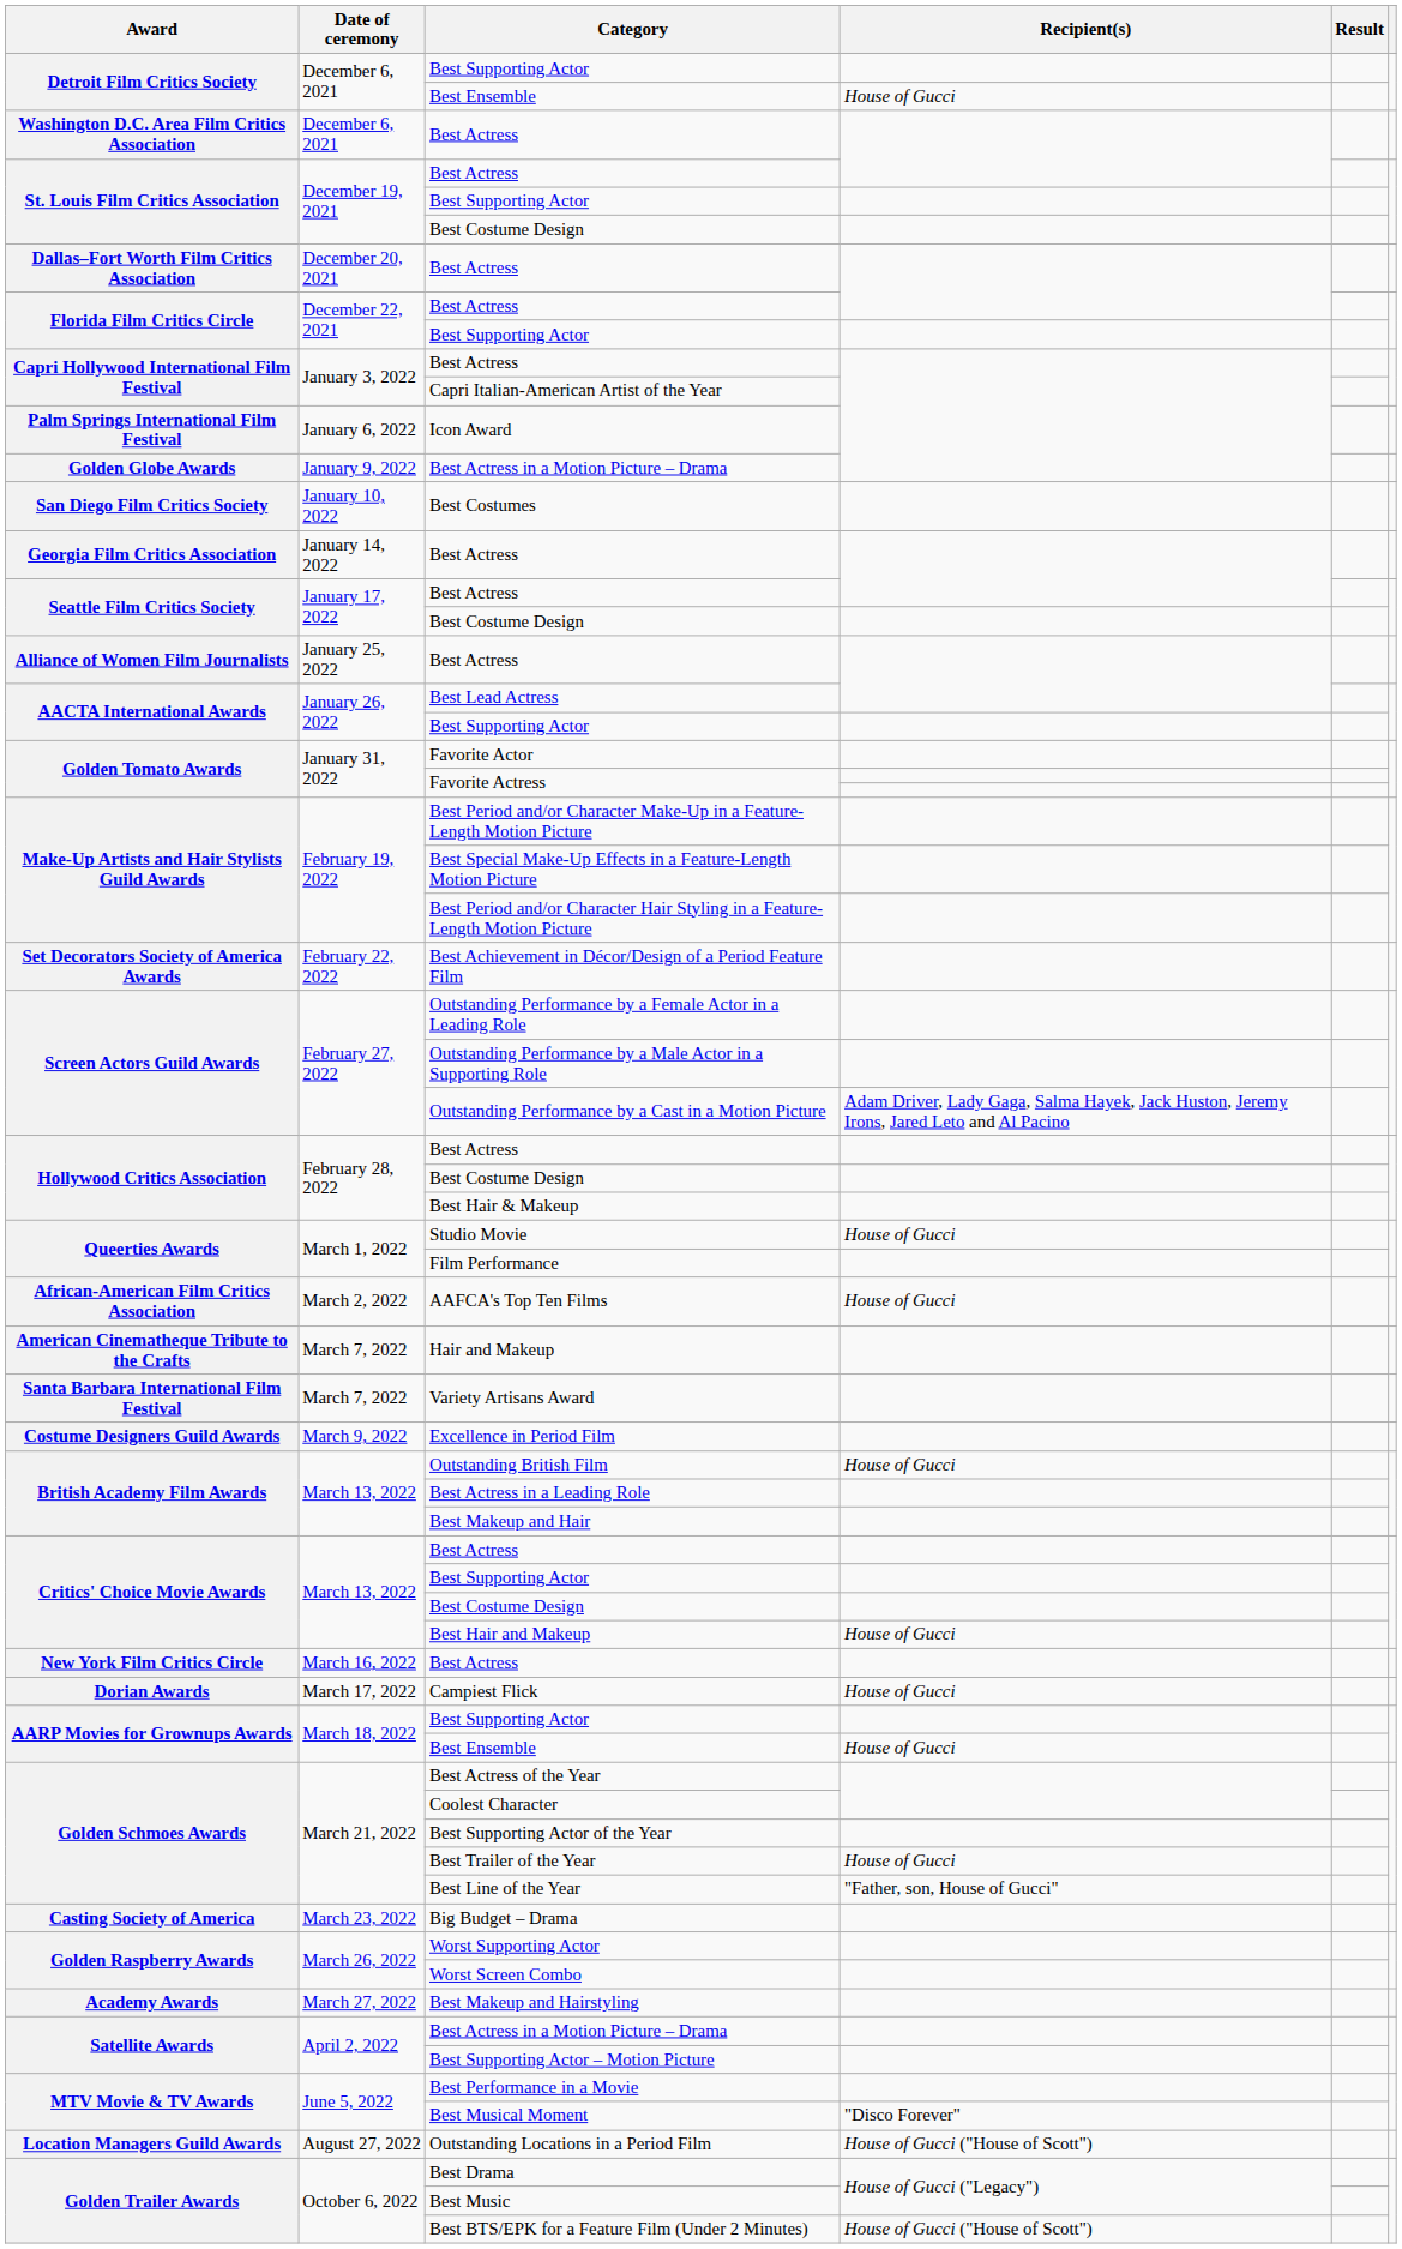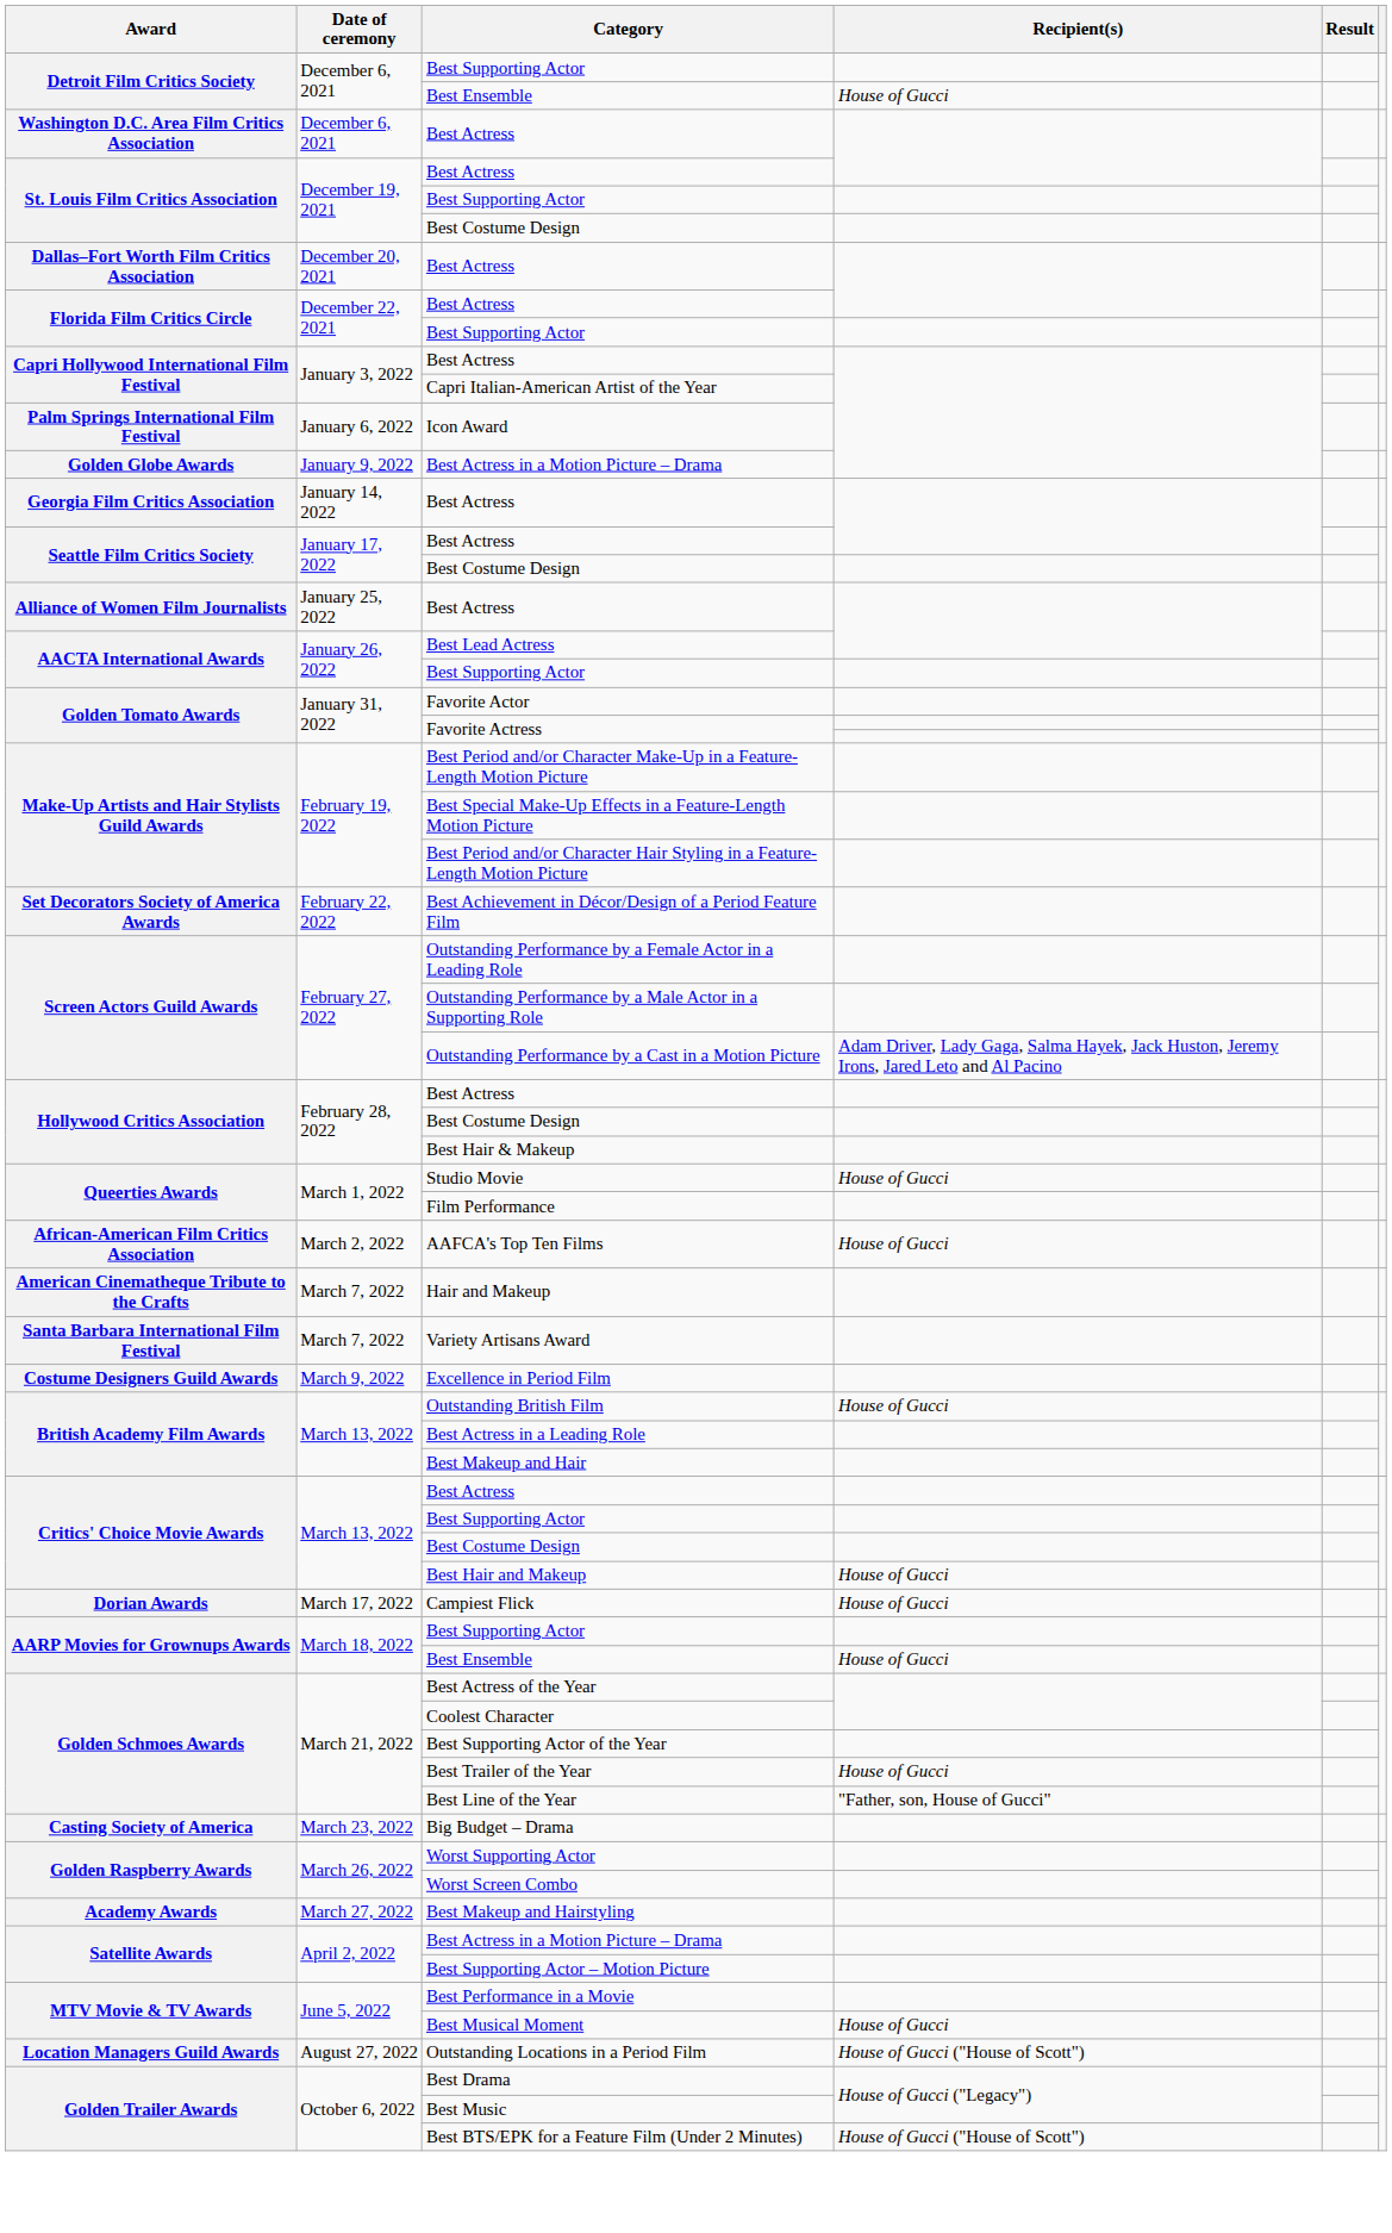 <table class="wikitable plainrowheaders sortable">
 <tr>
 <th scope="col">Award</th>
 <th scope="col">Date of ceremony</th>
 <th scope="col">Category</th>
 <th scope="col">Recipient(s)</th>
 <th scope="col">Result</th>
 <th scope="col" class="unsortable"></th>
 </tr>
 <tr>
 <th scope="row" rowspan=2><a href='#'>Detroit Film Critics Society</a></th>
 <td rowspan="2">December 6, 2021</td>
 <td><a href='#'>Best Supporting Actor</a></td>
 <td></td>
 <td></td>
 <td style="text-align:center;" rowspan="2"></td>
 </tr>
 <tr>
 <td><a href='#'>Best Ensemble</a></td>
 <td><em>House of Gucci</em></td>
 <td></td>
 </tr>
 <tr>
 <th scope="row"><a href='#'>Washington D.C. Area Film Critics Association</a></th>
 <td><a href='#'>December 6, 2021</a></td>
 <td><a href='#'>Best Actress</a></td>
 <td rowspan="2"></td>
 <td></td>
 <td style="text-align:center;"></td>
 </tr>
 <tr>
 <th scope="row" rowspan="3"><a href='#'>St. Louis Film Critics Association</a></th>
 <td rowspan="3"><a href='#'>December 19, 2021</a></td>
 <td><a href='#'>Best Actress</a></td>
 <td></td>
 <td style="text-align:center;" rowspan="3"></td>
 </tr>
 <tr>
 <td><a href='#'>Best Supporting Actor</a></td>
 <td></td>
 <td></td>
 </tr>
 <tr>
 <td>Best Costume Design</td>
 <td></td>
 <td></td>
 </tr>
 <tr>
 <th scope="row"><a href='#'>Dallas–Fort Worth Film Critics Association</a></th>
 <td><a href='#'>December 20, 2021</a></td>
 <td><a href='#'>Best Actress</a></td>
 <td rowspan="2"></td>
 <td></td>
 <td style="text-align:center;"></td>
 </tr>
 <tr>
 <th scope="row" rowspan="2"><a href='#'>Florida Film Critics Circle</a></th>
 <td rowspan="2"><a href='#'>December 22, 2021</a></td>
 <td><a href='#'>Best Actress</a></td>
 <td></td>
 <td style="text-align:center;" rowspan="2"></td>
 </tr>
 <tr>
 <td><a href='#'>Best Supporting Actor</a></td>
 <td></td>
 <td></td>
 </tr>
 <tr>
 <th scope="row" rowspan="2"><a href='#'>Capri Hollywood International Film Festival</a></th>
 <td rowspan="2">January 3, 2022</td>
 <td>Best Actress</td>
 <td rowspan="4"></td>
 <td></td>
 <td style="text-align:center;" rowspan="2"></td>
 </tr>
 <tr>
 <td>Capri Italian-American Artist of the Year</td>
 <td></td>
 </tr>
 <tr>
 <th scope="row"><a href='#'>Palm Springs International Film Festival</a></th>
 <td>January 6, 2022</td>
 <td>Icon Award</td>
 <td></td>
 <td style="text-align:center;"></td>
 </tr>
 <tr>
 <th scope="row"><a href='#'>Golden Globe Awards</a></th>
 <td><a href='#'>January 9, 2022</a></td>
 <td><a href='#'>Best Actress in a Motion Picture – Drama</a></td>
-<td></td>
-<td style="text-align:center;"></td>
-</tr>
-<tr>
-<th scope="row"><a href='#'>San Diego Film Critics Society</a></th>
-<td><a href='#'>January 10, 2022</a></td>
-<td>Best Costumes</td>
-<td></td>
 <td></td>
 <td style="text-align:center;"></td>
 </tr>
 <tr>
 <th scope="row"><a href='#'>Georgia Film Critics Association</a></th>
 <td>January 14, 2022</td>
 <td>Best Actress</td>
 <td rowspan="2"></td>
 <td></td>
 <td style="text-align:center;"></td>
 </tr>
 <tr>
 <th scope="row" rowspan="2"><a href='#'>Seattle Film Critics Society</a></th>
 <td rowspan="2"><a href='#'>January 17, 2022</a></td>
 <td>Best Actress</td>
 <td></td>
 <td style="text-align:center;" rowspan="2"></td>
 </tr>
 <tr>
 <td>Best Costume Design</td>
 <td></td>
 <td></td>
 </tr>
 <tr>
 <th scope="row"><a href='#'>Alliance of Women Film Journalists</a></th>
 <td>January 25, 2022</td>
 <td>Best Actress</td>
 <td rowspan="2"></td>
 <td></td>
 <td style="text-align:center;"></td>
 </tr>
 <tr>
 <th scope="row" rowspan="2"><a href='#'>AACTA International Awards</a></th>
 <td rowspan="2"><a href='#'>January 26, 2022</a></td>
 <td><a href='#'>Best Lead Actress</a></td>
 <td></td>
 <td style="text-align:center;" rowspan="2"></td>
 </tr>
 <tr>
 <td><a href='#'>Best Supporting Actor</a></td>
 <td></td>
 <td></td>
 </tr>
 <tr>
 <th scope="row" rowspan="3"><a href='#'>Golden Tomato Awards</a></th>
 <td rowspan="3">January 31, 2022</td>
 <td>Favorite Actor</td>
 <td></td>
 <td></td>
 <td style="text-align:center;" rowspan="3"></td>
 </tr>
 <tr>
 <td rowspan="2">Favorite Actress</td>
 <td></td>
 <td></td>
 </tr>
 <tr>
 <td></td>
 <td></td>
 </tr>
 <tr>
 <th scope="row" rowspan="3"><a href='#'>Make-Up Artists and Hair Stylists Guild Awards</a></th>
 <td rowspan="3"><a href='#'>February 19, 2022</a></td>
 <td><a href='#'>Best Period and/or Character Make-Up in a Feature-Length Motion Picture</a></td>
 <td></td>
 <td></td>
 <td style="text-align:center;" rowspan="3"></td>
 </tr>
 <tr>
 <td><a href='#'>Best Special Make-Up Effects in a Feature-Length Motion Picture</a></td>
 <td></td>
 <td></td>
 </tr>
 <tr>
 <td><a href='#'>Best Period and/or Character Hair Styling in a Feature-Length Motion Picture</a></td>
 <td></td>
 <td></td>
 </tr>
 <tr>
 <th scope="row"><a href='#'>Set Decorators Society of America Awards</a></th>
 <td><a href='#'>February 22, 2022</a></td>
 <td><a href='#'>Best Achievement in Décor/Design of a Period Feature Film</a></td>
 <td></td>
 <td></td>
 <td style="text-align:center;"></td>
 </tr>
 <tr>
 <th scope="row" rowspan="3"><a href='#'>Screen Actors Guild Awards</a></th>
 <td rowspan="3"><a href='#'>February 27, 2022</a></td>
 <td><a href='#'>Outstanding Performance by a Female Actor in a Leading Role</a></td>
 <td></td>
 <td></td>
 <td style="text-align:center;" rowspan="3"></td>
 </tr>
 <tr>
 <td><a href='#'>Outstanding Performance by a Male Actor in a Supporting Role</a></td>
 <td></td>
 <td></td>
 </tr>
 <tr>
 <td><a href='#'>Outstanding Performance by a Cast in a Motion Picture</a></td>
 <td><a href='#'>Adam Driver</a>, <a href='#'>Lady Gaga</a>, <a href='#'>Salma Hayek</a>, <a href='#'>Jack Huston</a>, <a href='#'>Jeremy Irons</a>, <a href='#'>Jared Leto</a> and <a href='#'>Al Pacino</a></td>
 <td></td>
 </tr>
 <tr>
 <th scope="row" rowspan="3"><a href='#'>Hollywood Critics Association</a></th>
 <td rowspan="3">February 28, 2022</td>
 <td>Best Actress</td>
 <td></td>
 <td></td>
 <td style="text-align:center;" rowspan="3"></td>
 </tr>
 <tr>
 <td>Best Costume Design</td>
 <td></td>
 <td></td>
 </tr>
 <tr>
 <td>Best Hair & Makeup</td>
 <td></td>
 <td></td>
 </tr>
 <tr>
 <th scope="row" rowspan="2"><a href='#'>Queerties Awards</a></th>
 <td rowspan="2">March 1, 2022</td>
 <td>Studio Movie</td>
 <td><em>House of Gucci</em></td>
 <td></td>
 <td style="text-align:center;" rowspan="2"></td>
 </tr>
 <tr>
 <td>Film Performance</td>
 <td></td>
 <td></td>
 </tr>
 <tr>
 <th scope="row"><a href='#'>African-American Film Critics Association</a></th>
 <td>March 2, 2022</td>
 <td>AAFCA's Top Ten Films</td>
 <td><em>House of Gucci</em></td>
 <td></td>
 <td style="text-align:center;"></td>
 </tr>
 <tr>
 <th scope="row"><a href='#'>American Cinematheque Tribute to the Crafts</a></th>
 <td>March 7, 2022</td>
 <td>Hair and Makeup</td>
 <td></td>
 <td></td>
 <td style="text-align:center;"></td>
 </tr>
 <tr>
 <th scope="row"><a href='#'>Santa Barbara International Film Festival</a></th>
 <td>March 7, 2022</td>
 <td>Variety Artisans Award</td>
 <td></td>
 <td></td>
 <td style="text-align:center;"></td>
 </tr>
 <tr>
 <th scope="row"><a href='#'>Costume Designers Guild Awards</a></th>
 <td><a href='#'>March 9, 2022</a></td>
 <td><a href='#'>Excellence in Period Film</a></td>
 <td></td>
 <td></td>
 <td style="text-align:center;"></td>
 </tr>
 <tr>
 <th scope="row" rowspan="3"><a href='#'>British Academy Film Awards</a></th>
 <td rowspan="3"><a href='#'>March 13, 2022</a></td>
 <td><a href='#'>Outstanding British Film</a></td>
 <td><em>House of Gucci</em></td>
 <td></td>
 <td style="text-align:center;" rowspan="3"></td>
 </tr>
 <tr>
 <td><a href='#'>Best Actress in a Leading Role</a></td>
 <td></td>
 <td></td>
 </tr>
 <tr>
 <td><a href='#'>Best Makeup and Hair</a></td>
 <td></td>
 <td></td>
 </tr>
 <tr>
 <th scope="row" rowspan="4"><a href='#'>Critics' Choice Movie Awards</a></th>
 <td rowspan="4"><a href='#'>March 13, 2022</a></td>
 <td><a href='#'>Best Actress</a></td>
 <td></td>
 <td></td>
 <td style="text-align:center;" rowspan="4"></td>
 </tr>
 <tr>
 <td><a href='#'>Best Supporting Actor</a></td>
 <td></td>
 <td></td>
 </tr>
 <tr>
 <td><a href='#'>Best Costume Design</a></td>
 <td></td>
 <td></td>
 </tr>
 <tr>
 <td><a href='#'>Best Hair and Makeup</a></td>
 <td><em>House of Gucci</em></td>
 <td></td>
 </tr>
 <tr>
-<th scope="row"><a href='#'>New York Film Critics Circle</a></th>
-<td><a href='#'>March 16, 2022</a></td>
-<td><a href='#'>Best Actress</a></td>
-<td></td>
-<td></td>
-<td style="text-align:center;"></td>
-</tr>
-<tr>
 <th scope="row"><a href='#'>Dorian Awards</a></th>
 <td>March 17, 2022</td>
 <td>Campiest Flick</td>
 <td><em>House of Gucci</em></td>
 <td></td>
 <td style="text-align:center;"></td>
 </tr>
 <tr>
 <th scope="row" rowspan="2"><a href='#'>AARP Movies for Grownups Awards</a></th>
 <td rowspan="2"><a href='#'>March 18, 2022</a></td>
 <td><a href='#'>Best Supporting Actor</a></td>
 <td></td>
 <td></td>
 <td style="text-align:center;" rowspan="2"></td>
 </tr>
 <tr>
 <td><a href='#'>Best Ensemble</a></td>
 <td><em>House of Gucci</em></td>
 <td></td>
 </tr>
 <tr>
 <th scope="row" rowspan="5"><a href='#'>Golden Schmoes Awards</a></th>
 <td rowspan="5">March 21, 2022</td>
 <td>Best Actress of the Year</td>
 <td rowspan="2"></td>
 <td></td>
 <td style="text-align:center;" rowspan="5"></td>
 </tr>
 <tr>
 <td>Coolest Character</td>
 <td></td>
 </tr>
 <tr>
 <td>Best Supporting Actor of the Year</td>
 <td></td>
 <td></td>
 </tr>
 <tr>
 <td>Best Trailer of the Year</td>
 <td><em>House of Gucci</em></td>
 <td></td>
 </tr>
 <tr>
 <td>Best Line of the Year</td>
 <td>"Father, son, House of Gucci"</td>
 <td></td>
 </tr>
 <tr>
 <th scope="row"><a href='#'>Casting Society of America</a></th>
 <td><a href='#'>March 23, 2022</a></td>
 <td>Big Budget – Drama</td>
 <td></td>
 <td></td>
 <td style="text-align:center;"></td>
 </tr>
 <tr>
 <th scope="row" rowspan="2"><a href='#'>Golden Raspberry Awards</a></th>
 <td rowspan="2"><a href='#'>March 26, 2022</a></td>
 <td><a href='#'>Worst Supporting Actor</a></td>
 <td></td>
 <td></td>
 <td style="text-align:center;" rowspan="2"></td>
 </tr>
 <tr>
 <td><a href='#'>Worst Screen Combo</a></td>
 <td></td>
 <td></td>
 </tr>
 <tr>
 <th scope="row"><a href='#'>Academy Awards</a></th>
 <td><a href='#'>March 27, 2022</a></td>
 <td><a href='#'>Best Makeup and Hairstyling</a></td>
 <td></td>
 <td></td>
 <td style="text-align:center;"></td>
 </tr>
 <tr>
 <th scope="row" rowspan="2"><a href='#'>Satellite Awards</a></th>
 <td rowspan="2"><a href='#'>April 2, 2022</a></td>
 <td><a href='#'>Best Actress in a Motion Picture – Drama</a></td>
 <td></td>
 <td></td>
 <td style="text-align:center;" rowspan="2"></td>
 </tr>
 <tr>
 <td><a href='#'>Best Supporting Actor – Motion Picture</a></td>
 <td></td>
 <td></td>
 </tr>
 <tr>
 <th scope="row" rowspan="2"><a href='#'>MTV Movie & TV Awards</a></th>
 <td rowspan="2"><a href='#'>June 5, 2022</a></td>
 <td><a href='#'>Best Performance in a Movie</a></td>
 <td></td>
 <td></td>
 <td style="text-align:center;" rowspan="2"></td>
 </tr>
 <tr>
 <td><a href='#'>Best Musical Moment</a></td>
-<td>"Disco Forever"</td>
+<td><em>House of Gucci</em></td>
 <td></td>
 </tr>
 <tr>
 <th scope="row"><a href='#'>Location Managers Guild Awards</a></th>
 <td>August 27, 2022</td>
 <td>Outstanding Locations in a Period Film</td>
 <td><em>House of Gucci</em> ("House of Scott")</td>
 <td></td>
 <td style="text-align:center;"></td>
 </tr>
 <tr>
 <th scope="row" rowspan="3"><a href='#'>Golden Trailer Awards</a></th>
 <td rowspan="3">October 6, 2022</td>
 <td>Best Drama</td>
 <td rowspan="2"><em>House of Gucci</em> ("Legacy")</td>
 <td></td>
 <td style="text-align:center;" rowspan="3"></td>
 </tr>
 <tr>
 <td>Best Music</td>
 <td></td>
 </tr>
 <tr>
 <td>Best BTS/EPK for a Feature Film (Under 2 Minutes)</td>
 <td><em>House of Gucci</em> ("House of Scott")</td>
 <td></td>
 </tr>
 </table>
